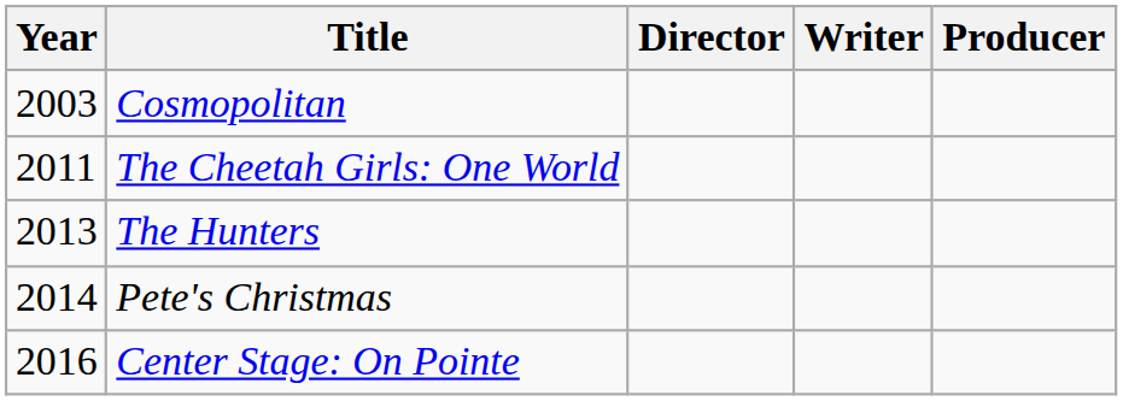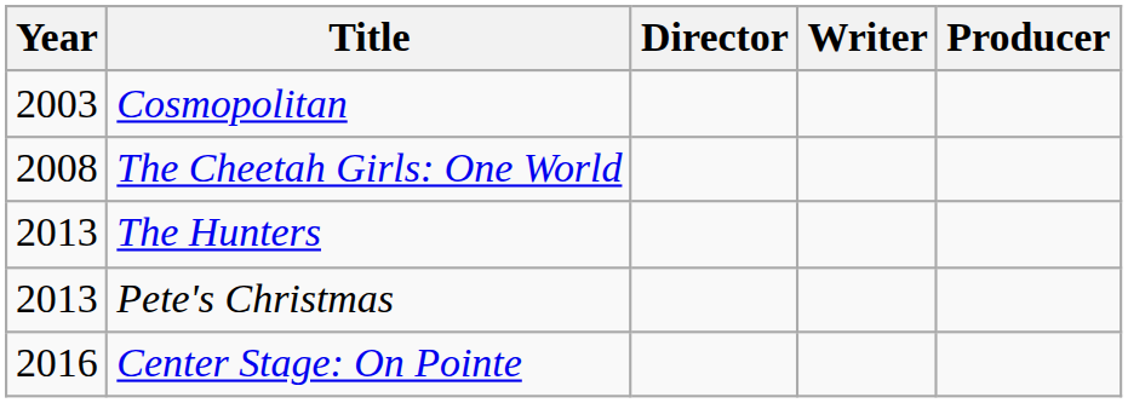 <table class="wikitable">
 <tr>
 <th>Year</th>
 <th>Title</th>
 <th>Director</th>
 <th>Writer</th>
 <th>Producer</th>
 </tr>
 <tr>
 <td>2003</td>
 <td><em><a href='#'>Cosmopolitan</a></em></td>
 <td></td>
 <td></td>
 <td></td>
 </tr>
 <tr>
-<td>2011</td>
+<td>2008</td>
 <td data-sort-value="Cheetah Girls: One World, The"><em><a href='#'>The Cheetah Girls: One World</a></em></td>
 <td></td>
 <td></td>
 <td></td>
 </tr>
 <tr>
 <td>2013</td>
 <td data-sort-value="Hunters, The"><em><a href='#'>The Hunters</a></em></td>
 <td></td>
 <td></td>
 <td></td>
 </tr>
 <tr>
-<td>2014</td>
+<td>2013</td>
 <td><em>Pete's Christmas</em></td>
 <td></td>
 <td></td>
 <td></td>
 </tr>
 <tr>
 <td>2016</td>
 <td><em><a href='#'>Center Stage: On Pointe</a></em></td>
 <td></td>
 <td></td>
 <td></td>
 </tr>
 </table>
